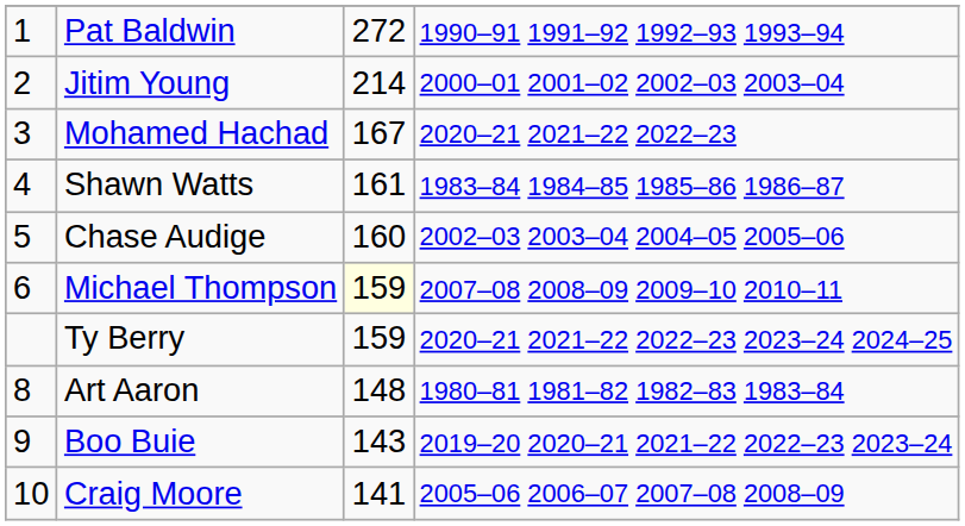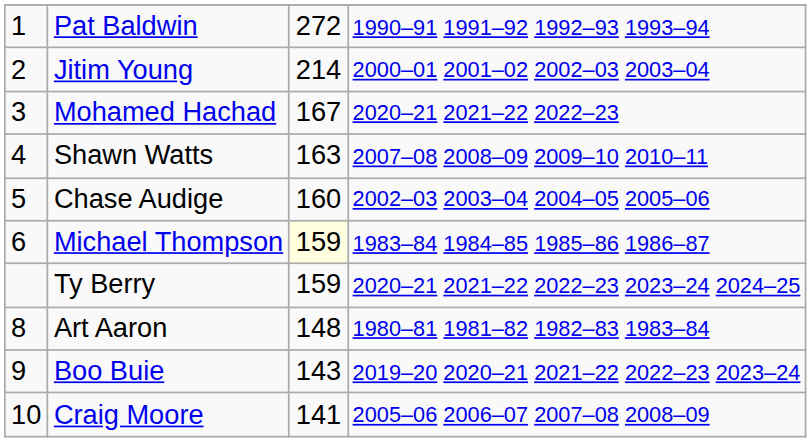 <table class="wikitable">
 <tr>
 </tr>
 <tr>
 <td>1</td>
 <td><a href='#'>Pat Baldwin</a></td>
 <td>272</td>
 <td style="font-size:80%;"><a href='#'>1990–91</a> <a href='#'>1991–92</a> <a href='#'>1992–93</a> <a href='#'>1993–94</a></td>
 </tr>
 <tr>
 <td>2</td>
 <td><a href='#'>Jitim Young</a></td>
 <td>214</td>
 <td style="font-size:80%;"><a href='#'>2000–01</a> <a href='#'>2001–02</a> <a href='#'>2002–03</a> <a href='#'>2003–04</a></td>
 </tr>
 <tr>
 <td>3</td>
 <td><a href='#'>Mohamed Hachad</a></td>
 <td>167</td>
 <td style="font-size:80%;"><a href='#'>2020–21</a> <a href='#'>2021–22</a> <a href='#'>2022–23</a></td>
 </tr>
 <tr>
 <td>4</td>
 <td>Shawn Watts</td>
-<td>161</td>
-<td style="font-size:80%;"><a href='#'>1983–84</a> <a href='#'>1984–85</a> <a href='#'>1985–86</a> <a href='#'>1986–87</a></td>
+<td>163</td>
+<td style="font-size:80%;"><a href='#'>2007–08</a> <a href='#'>2008–09</a> <a href='#'>2009–10</a> <a href='#'>2010–11</a></td>
 </tr>
 <tr>
 <td>5</td>
 <td>Chase Audige</td>
 <td>160</td>
 <td style="font-size:80%;"><a href='#'>2002–03</a> <a href='#'>2003–04</a> <a href='#'>2004–05</a> <a href='#'>2005–06</a></td>
 </tr>
 <tr>
 <td>6</td>
 <td><a href='#'>Michael Thompson</a></td>
 <td style="background: lightyellow;">159</td>
-<td style="font-size:80%;"><a href='#'>2007–08</a> <a href='#'>2008–09</a> <a href='#'>2009–10</a> <a href='#'>2010–11</a></td>
+<td style="font-size:80%;"><a href='#'>1983–84</a> <a href='#'>1984–85</a> <a href='#'>1985–86</a> <a href='#'>1986–87</a></td>
 </tr>
 <tr>
 <td></td>
 <td>Ty Berry</td>
 <td>159</td>
 <td style="font-size:80%;"><a href='#'>2020–21</a> <a href='#'>2021–22</a> <a href='#'>2022–23</a> <a href='#'>2023–24</a> <a href='#'>2024–25</a></td>
 </tr>
 <tr>
 <td>8</td>
 <td>Art Aaron</td>
 <td>148</td>
 <td style="font-size:80%;"><a href='#'>1980–81</a> <a href='#'>1981–82</a> <a href='#'>1982–83</a> <a href='#'>1983–84</a></td>
 </tr>
 <tr>
 <td>9</td>
 <td><a href='#'>Boo Buie</a></td>
 <td>143</td>
 <td style="font-size:80%;"><a href='#'>2019–20</a> <a href='#'>2020–21</a> <a href='#'>2021–22</a> <a href='#'>2022–23</a> <a href='#'>2023–24</a></td>
 </tr>
 <tr>
 <td>10</td>
 <td><a href='#'>Craig Moore</a></td>
 <td>141</td>
 <td style="font-size:80%;"><a href='#'>2005–06</a> <a href='#'>2006–07</a> <a href='#'>2007–08</a> <a href='#'>2008–09</a></td>
 </tr>
 </table>
